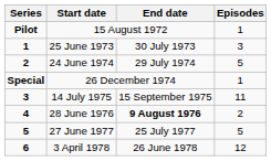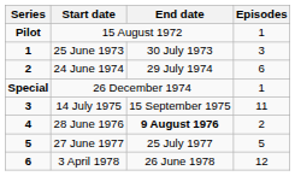 <table class="wikitable" style="text-align:center;">
 <tr>
 <th>Series</th>
 <th>Start date</th>
 <th>End date</th>
 <th>Episodes</th>
 </tr>
 <tr>
 <td><strong>Pilot</strong></td>
 <td colspan="2">15 August 1972</td>
 <td>1</td>
 </tr>
 <tr>
 <td><strong>1</strong></td>
 <td>25 June 1973</td>
 <td>30 July 1973</td>
 <td>3</td>
 </tr>
 <tr>
 <td><strong>2</strong></td>
 <td>24 June 1974</td>
 <td>29 July 1974</td>
-<td>5</td>
+<td>6</td>
 </tr>
 <tr>
 <td><strong>Special</strong></td>
 <td colspan="2">26 December 1974</td>
 <td>1</td>
 </tr>
 <tr>
 <td><strong>3</strong></td>
 <td>14 July 1975</td>
 <td>15 September 1975</td>
 <td>11</td>
 </tr>
 <tr>
 <td><strong>4</strong></td>
 <td>28 June 1976</td>
 <td><strong>9 August 1976</strong></td>
 <td>2</td>
 </tr>
 <tr>
 <td><strong>5</strong></td>
 <td>27 June 1977</td>
 <td>25 July 1977</td>
 <td>5</td>
 </tr>
 <tr>
 <td><strong>6</strong></td>
 <td>3 April 1978</td>
 <td>26 June 1978</td>
 <td>12</td>
 </tr>
 </table>
